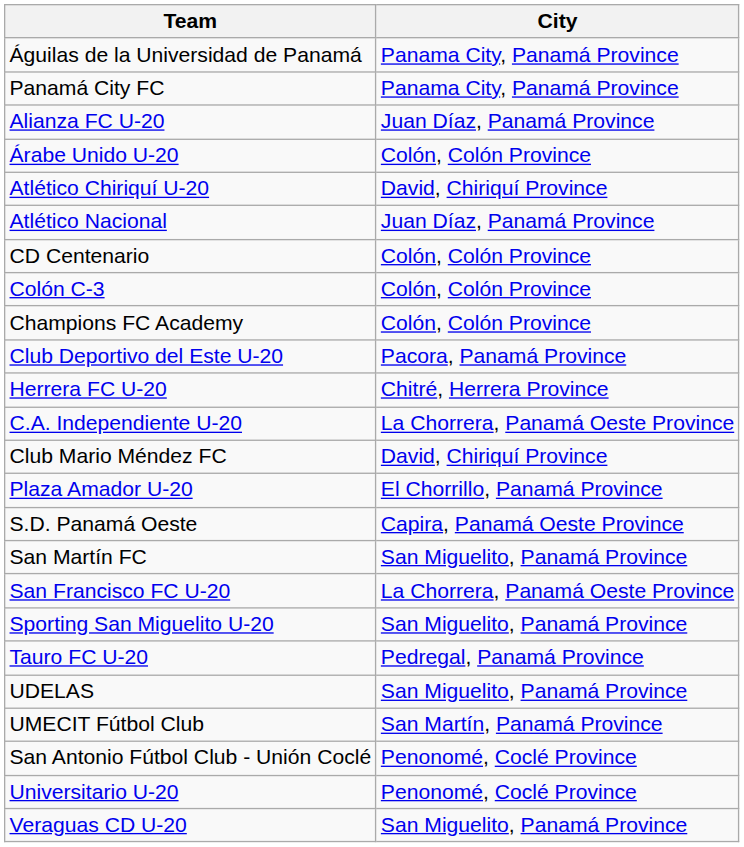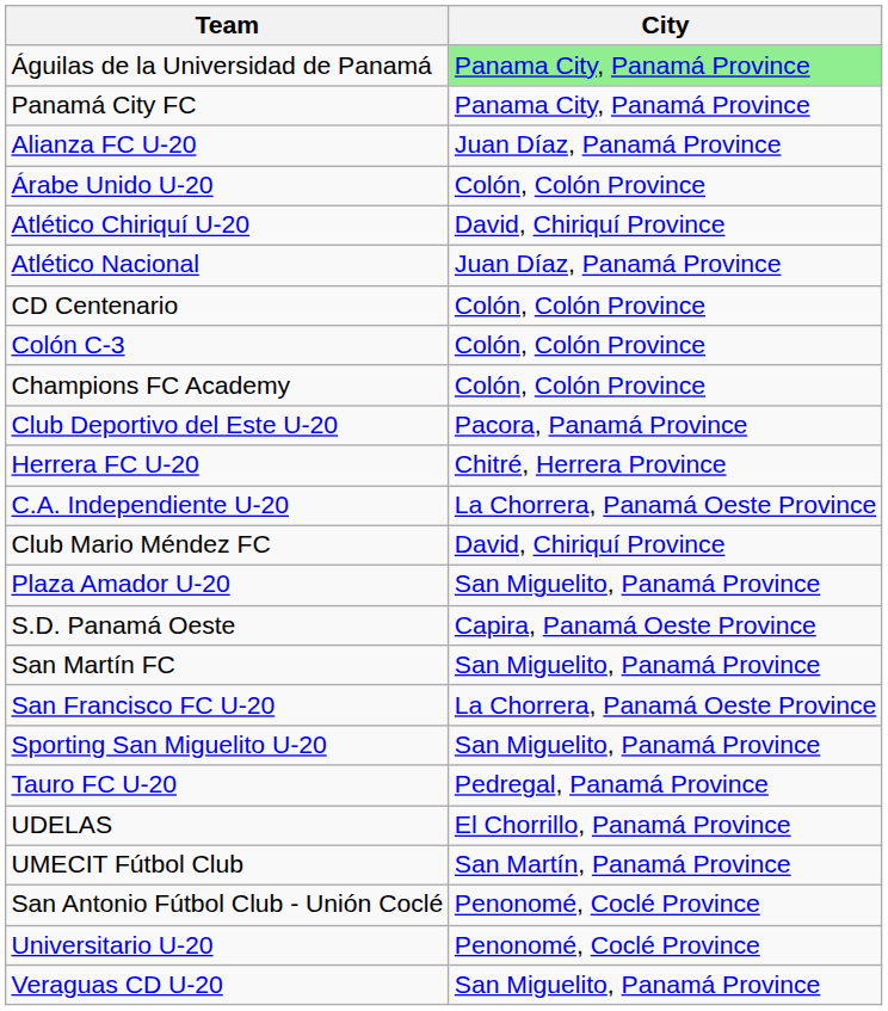 <table class="wikitable sortable">
 <tr>
 <th>Team</th>
 <th>City</th>
 </tr>
 <tr>
 <td>Águilas de la Universidad de Panamá</td>
-<td><a href='#'>Panama City</a>, <a href='#'>Panamá Province</a></td>
+<td style="background: lightgreen;"><a href='#'>Panama City</a>, <a href='#'>Panamá Province</a></td>
 </tr>
 <tr>
 <td>Panamá City FC</td>
 <td><a href='#'>Panama City</a>, <a href='#'>Panamá Province</a></td>
 </tr>
 <tr>
 <td><a href='#'>Alianza FC U-20</a></td>
 <td><a href='#'>Juan Díaz</a>, <a href='#'>Panamá Province</a></td>
 </tr>
 <tr>
 <td><a href='#'>Árabe Unido U-20</a></td>
 <td><a href='#'>Colón</a>, <a href='#'>Colón Province</a></td>
 </tr>
 <tr>
 <td><a href='#'>Atlético Chiriquí U-20</a></td>
 <td><a href='#'>David</a>, <a href='#'>Chiriquí Province</a></td>
 </tr>
 <tr>
 <td><a href='#'>Atlético Nacional</a></td>
 <td><a href='#'>Juan Díaz</a>, <a href='#'>Panamá Province</a></td>
 </tr>
 <tr>
 <td>CD Centenario</td>
 <td><a href='#'>Colón</a>, <a href='#'>Colón Province</a></td>
 </tr>
 <tr>
 <td><a href='#'>Colón C-3</a></td>
 <td><a href='#'>Colón</a>, <a href='#'>Colón Province</a></td>
 </tr>
 <tr>
 <td>Champions FC Academy</td>
 <td><a href='#'>Colón</a>, <a href='#'>Colón Province</a></td>
 </tr>
 <tr>
 <td><a href='#'>Club Deportivo del Este U-20</a></td>
 <td><a href='#'>Pacora</a>, <a href='#'>Panamá Province</a></td>
 </tr>
 <tr>
 <td><a href='#'>Herrera FC U-20</a></td>
 <td><a href='#'>Chitré</a>, <a href='#'>Herrera Province</a></td>
 </tr>
 <tr>
 <td><a href='#'>C.A. Independiente U-20</a></td>
 <td><a href='#'>La Chorrera</a>, <a href='#'>Panamá Oeste Province</a></td>
 </tr>
 <tr>
 <td>Club Mario Méndez FC</td>
 <td><a href='#'>David</a>, <a href='#'>Chiriquí Province</a></td>
 </tr>
 <tr>
 <td><a href='#'>Plaza Amador U-20</a></td>
-<td><a href='#'>El Chorrillo</a>, <a href='#'>Panamá Province</a></td>
+<td><a href='#'>San Miguelito</a>, <a href='#'>Panamá Province</a></td>
 </tr>
 <tr>
 <td>S.D. Panamá Oeste</td>
 <td><a href='#'>Capira</a>, <a href='#'>Panamá Oeste Province</a></td>
 </tr>
 <tr>
 <td>San Martín FC</td>
 <td><a href='#'>San Miguelito</a>, <a href='#'>Panamá Province</a></td>
 </tr>
 <tr>
 <td><a href='#'>San Francisco FC U-20</a></td>
 <td><a href='#'>La Chorrera</a>, <a href='#'>Panamá Oeste Province</a></td>
 </tr>
 <tr>
 <td><a href='#'>Sporting San Miguelito U-20</a></td>
 <td><a href='#'>San Miguelito</a>, <a href='#'>Panamá Province</a></td>
 </tr>
 <tr>
 <td><a href='#'>Tauro FC U-20</a></td>
 <td><a href='#'>Pedregal</a>, <a href='#'>Panamá Province</a></td>
 </tr>
 <tr>
 <td>UDELAS</td>
-<td><a href='#'>San Miguelito</a>, <a href='#'>Panamá Province</a></td>
+<td><a href='#'>El Chorrillo</a>, <a href='#'>Panamá Province</a></td>
 </tr>
 <tr>
 <td>UMECIT Fútbol Club</td>
 <td><a href='#'>San Martín</a>, <a href='#'>Panamá Province</a></td>
 </tr>
 <tr>
 <td>San Antonio Fútbol Club - Unión Coclé</td>
 <td><a href='#'>Penonomé</a>, <a href='#'>Coclé Province</a></td>
 </tr>
 <tr>
 <td><a href='#'>Universitario U-20</a></td>
 <td><a href='#'>Penonomé</a>, <a href='#'>Coclé Province</a></td>
 </tr>
 <tr>
 <td><a href='#'>Veraguas CD U-20</a></td>
 <td><a href='#'>San Miguelito</a>, <a href='#'>Panamá Province</a></td>
 </tr>
 </table>
